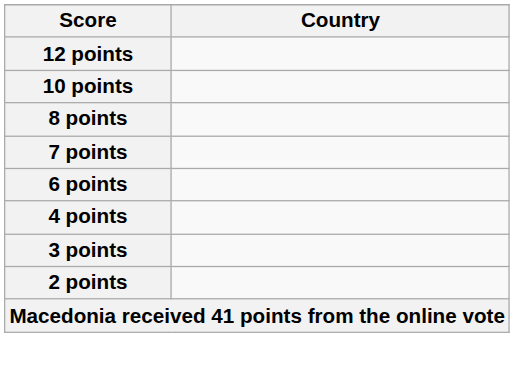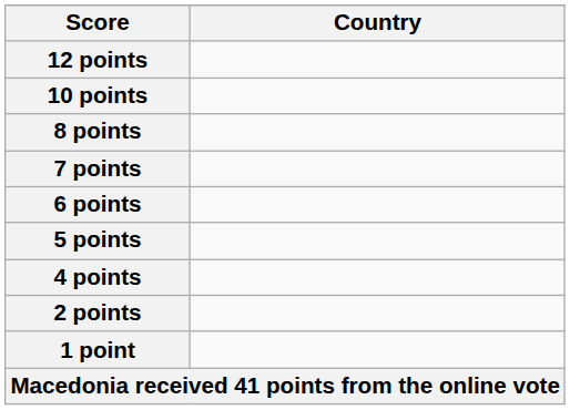 <table class="wikitable">
 <tr>
 </tr>
 <tr>
 <th scope="col" width="33%">Score</th>
 <th scope="col">Country</th>
 </tr>
 <tr>
 <th scope="row">12 points</th>
 <td></td>
 </tr>
 <tr>
 <th scope="row">10 points</th>
 <td></td>
 </tr>
 <tr>
 <th scope="row">8 points</th>
 <td></td>
 </tr>
 <tr>
 <th scope="row">7 points</th>
 <td></td>
 </tr>
 <tr>
 <th scope="row">6 points</th>
 <td></td>
 </tr>
 <tr>
-<th scope="row">4 points</th>
+<th scope="row">5 points</th>
 <td></td>
 </tr>
 <tr>
-<th scope="row">3 points</th>
+<th scope="row">4 points</th>
 <td></td>
 </tr>
 <tr>
 <th scope="row">2 points</th>
 <td></td>
 </tr>
 <tr>
+<th scope="row">1 point</th>
+<td></td>
+</tr>
+<tr>
 <th colspan="2">Macedonia received 41 points from the online vote</th>
 </tr>
 </table>
